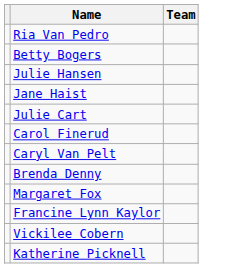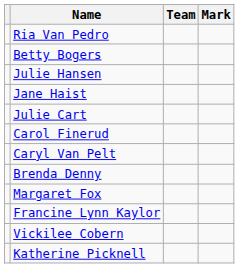 <table class=wikitable>
 <tr>
 <th></th>
 <th>Name</th>
 <th>Team</th>
+<th>Mark</th>
 </tr>
 <tr>
 <td></td>
 <td><a href='#'>Ria Van Pedro</a></td>
+<td></td>
 <td></td>
 </tr>
 <tr>
 <td></td>
 <td><a href='#'>Betty Bogers</a></td>
 <td></td>
+<td></td>
 </tr>
 <tr>
 <td></td>
 <td><a href='#'>Julie Hansen</a></td>
+<td></td>
 <td></td>
 </tr>
 <tr>
 <td></td>
 <td><a href='#'>Jane Haist</a></td>
 <td></td>
+<td></td>
 </tr>
 <tr>
 <td></td>
 <td><a href='#'>Julie Cart</a></td>
+<td></td>
 <td></td>
 </tr>
 <tr>
 <td></td>
 <td><a href='#'>Carol Finerud</a></td>
 <td></td>
+<td></td>
 </tr>
 <tr>
 <td></td>
 <td><a href='#'>Caryl Van Pelt</a></td>
+<td></td>
 <td></td>
 </tr>
 <tr>
 <td></td>
 <td><a href='#'>Brenda Denny</a></td>
 <td></td>
+<td></td>
 </tr>
 <tr>
 <td></td>
 <td><a href='#'>Margaret Fox</a></td>
+<td></td>
 <td></td>
 </tr>
 <tr>
 <td></td>
 <td><a href='#'>Francine Lynn Kaylor</a></td>
 <td></td>
+<td></td>
 </tr>
 <tr>
 <td></td>
 <td><a href='#'>Vickilee Cobern</a></td>
+<td></td>
 <td></td>
 </tr>
 <tr>
 <td></td>
 <td><a href='#'>Katherine Picknell</a></td>
 <td></td>
+<td></td>
 </tr>
 </table>
